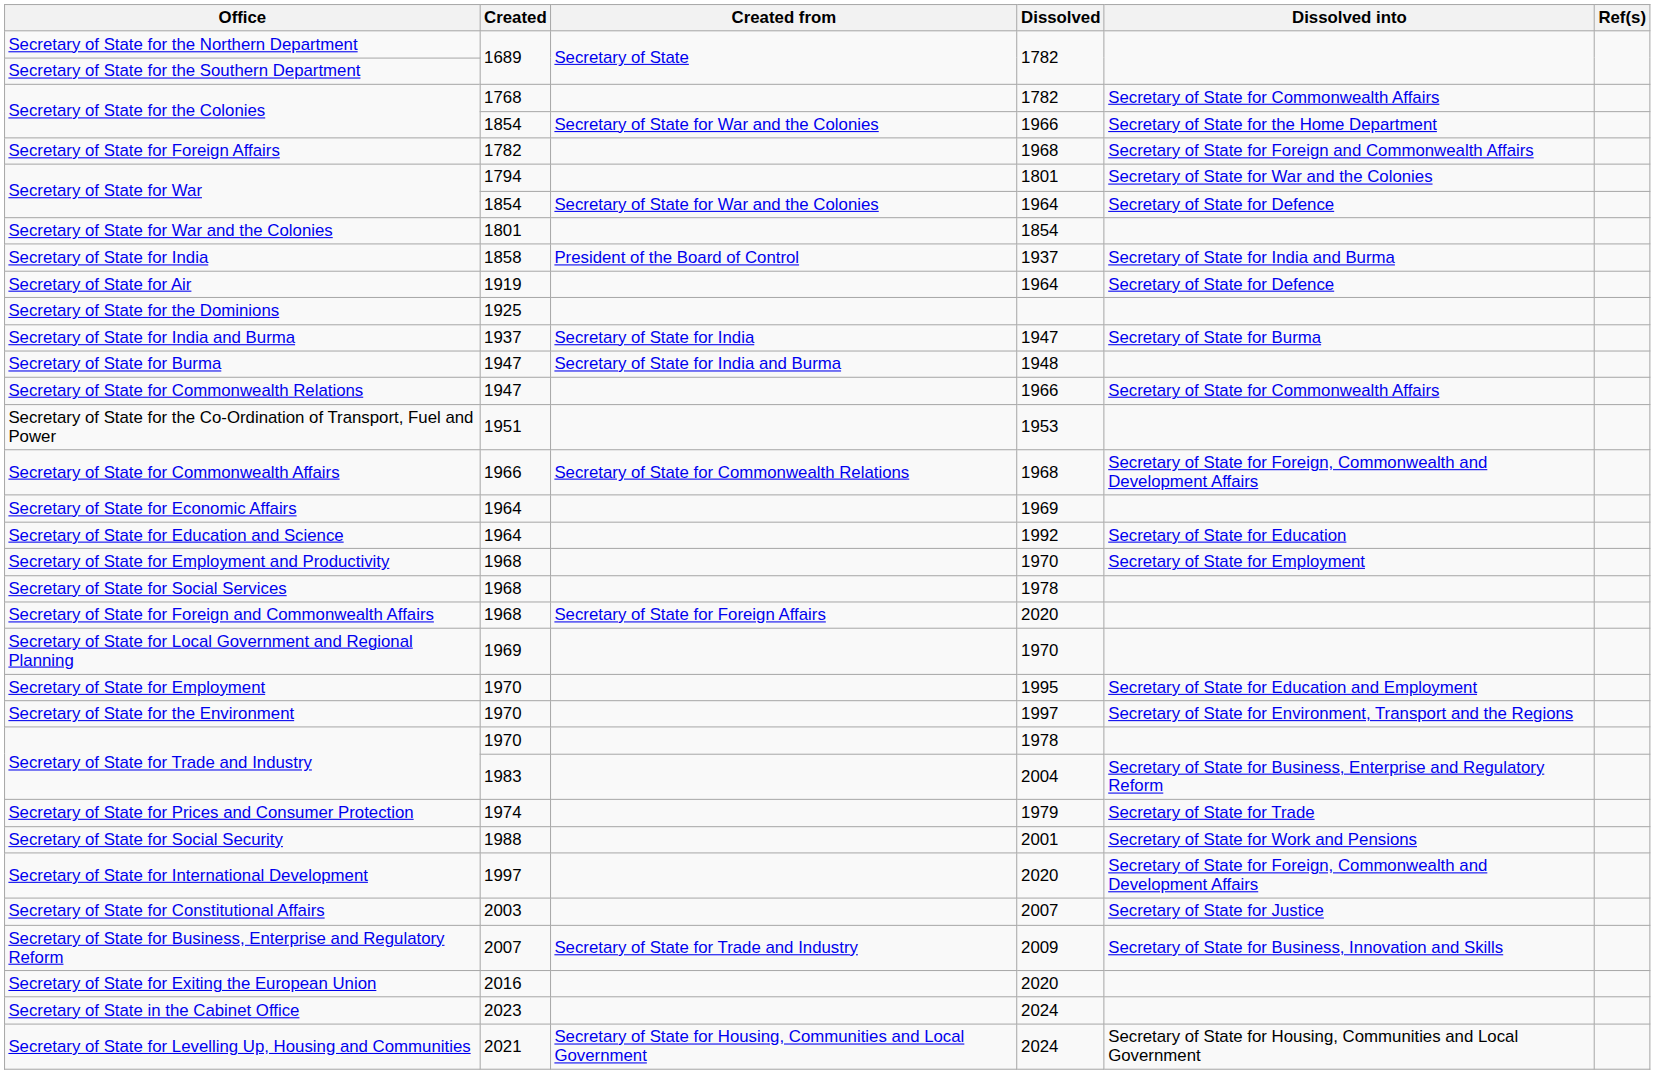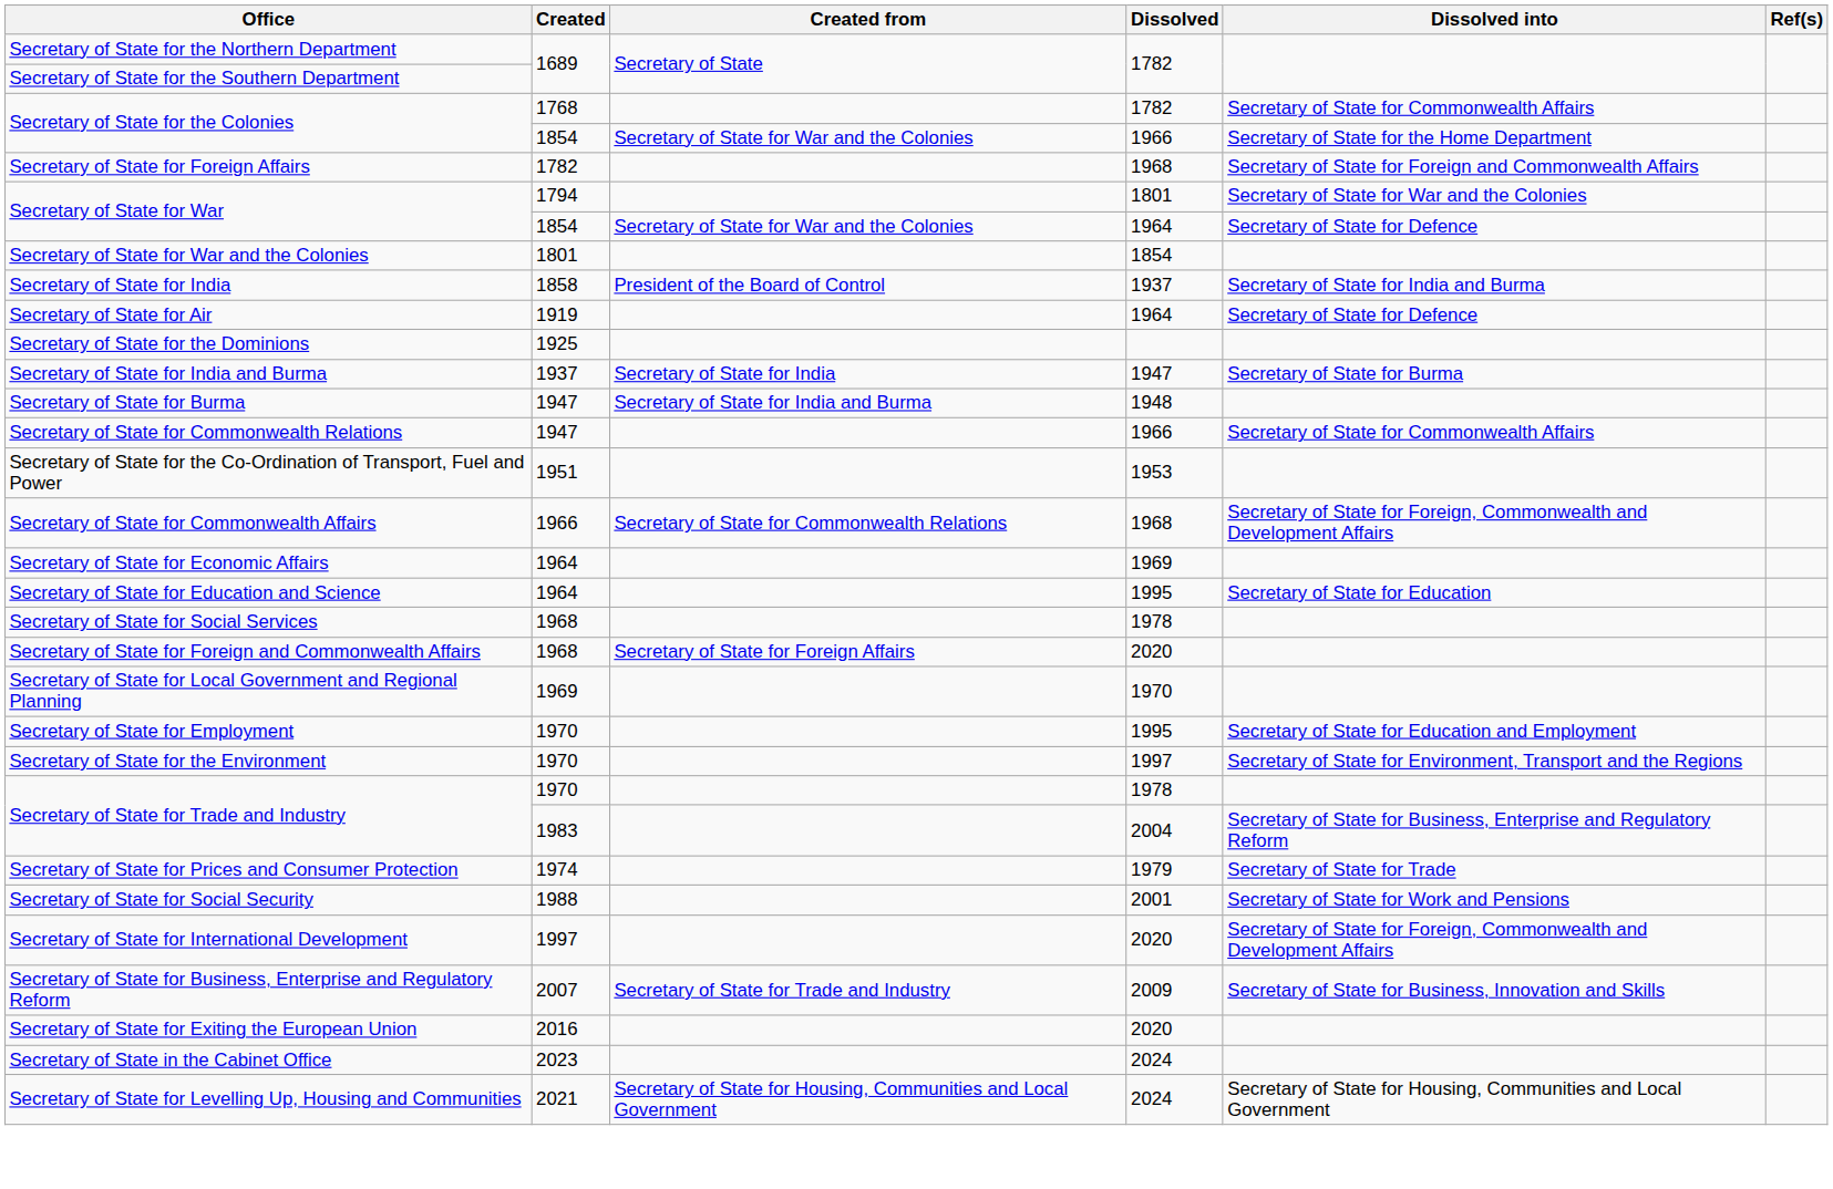 <table class="sortable wikitable">
 <tr>
 <th>Office</th>
 <th>Created</th>
 <th>Created from</th>
 <th>Dissolved</th>
 <th>Dissolved into</th>
 <th>Ref(s)</th>
 </tr>
 <tr>
 <td><a href='#'>Secretary of State for the Northern Department</a></td>
 <td rowspan="2">1689</td>
 <td rowspan="2"><a href='#'>Secretary of State</a></td>
 <td rowspan="2">1782</td>
 <td rowspan="2"></td>
 <td rowspan="2"></td>
 </tr>
 <tr>
 <td><a href='#'>Secretary of State for the Southern Department</a></td>
 </tr>
 <tr>
 <td rowspan="2"><a href='#'>Secretary of State for the Colonies</a></td>
 <td>1768</td>
 <td></td>
 <td>1782</td>
 <td><a href='#'>Secretary of State for Commonwealth Affairs</a></td>
 <td></td>
 </tr>
 <tr>
 <td>1854</td>
 <td><a href='#'>Secretary of State for War and the Colonies</a></td>
 <td>1966</td>
 <td><a href='#'>Secretary of State for the Home Department</a></td>
 <td></td>
 </tr>
 <tr>
 <td><a href='#'>Secretary of State for Foreign Affairs</a></td>
 <td>1782</td>
 <td></td>
 <td>1968</td>
 <td><a href='#'>Secretary of State for Foreign and Commonwealth Affairs</a></td>
 <td></td>
 </tr>
 <tr>
 <td rowspan="2"><a href='#'>Secretary of State for War</a></td>
 <td>1794</td>
 <td></td>
 <td>1801</td>
 <td><a href='#'>Secretary of State for War and the Colonies</a></td>
 <td></td>
 </tr>
 <tr>
 <td>1854</td>
 <td><a href='#'>Secretary of State for War and the Colonies</a></td>
 <td>1964</td>
 <td><a href='#'>Secretary of State for Defence</a></td>
 <td></td>
 </tr>
 <tr>
 <td><a href='#'>Secretary of State for War and the Colonies</a></td>
 <td>1801</td>
 <td></td>
 <td>1854</td>
 <td></td>
 <td></td>
 </tr>
 <tr>
 <td><a href='#'>Secretary of State for India</a></td>
 <td>1858</td>
 <td><a href='#'>President of the Board of Control</a></td>
 <td>1937</td>
 <td><a href='#'>Secretary of State for India and Burma</a></td>
 <td></td>
 </tr>
 <tr>
 <td><a href='#'>Secretary of State for Air</a></td>
 <td>1919</td>
 <td></td>
 <td>1964</td>
 <td><a href='#'>Secretary of State for Defence</a></td>
 <td></td>
 </tr>
 <tr>
 <td><a href='#'>Secretary of State for the Dominions</a></td>
 <td>1925</td>
 <td></td>
 <td></td>
 <td></td>
 <td></td>
 </tr>
 <tr>
 <td><a href='#'>Secretary of State for India and Burma</a></td>
 <td>1937</td>
 <td><a href='#'>Secretary of State for India</a></td>
 <td>1947</td>
 <td><a href='#'>Secretary of State for Burma</a></td>
 <td></td>
 </tr>
 <tr>
 <td><a href='#'>Secretary of State for Burma</a></td>
 <td>1947</td>
 <td><a href='#'>Secretary of State for India and Burma</a></td>
 <td>1948</td>
 <td></td>
 <td></td>
 </tr>
 <tr>
 <td><a href='#'>Secretary of State for Commonwealth Relations</a></td>
 <td>1947</td>
 <td></td>
 <td>1966</td>
 <td><a href='#'>Secretary of State for Commonwealth Affairs</a></td>
 <td></td>
 </tr>
 <tr>
 <td>Secretary of State for the Co-Ordination of Transport, Fuel and Power</td>
 <td>1951</td>
 <td></td>
 <td>1953</td>
 <td></td>
 <td></td>
 </tr>
 <tr>
 <td><a href='#'>Secretary of State for Commonwealth Affairs</a></td>
 <td>1966</td>
 <td><a href='#'>Secretary of State for Commonwealth Relations</a></td>
 <td>1968</td>
 <td><a href='#'>Secretary of State for Foreign, Commonwealth and Development Affairs</a></td>
 <td></td>
 </tr>
 <tr>
 <td><a href='#'>Secretary of State for Economic Affairs</a></td>
 <td>1964</td>
 <td></td>
 <td>1969</td>
 <td></td>
 <td></td>
 </tr>
 <tr>
 <td><a href='#'>Secretary of State for Education and Science</a></td>
 <td>1964</td>
 <td></td>
-<td>1992</td>
+<td>1995</td>
 <td><a href='#'>Secretary of State for Education</a></td>
-<td></td>
-</tr>
-<tr>
-<td><a href='#'>Secretary of State for Employment and Productivity</a></td>
-<td>1968</td>
-<td></td>
-<td>1970</td>
-<td><a href='#'>Secretary of State for Employment</a></td>
 <td></td>
 </tr>
 <tr>
 <td><a href='#'>Secretary of State for Social Services</a></td>
 <td>1968</td>
 <td></td>
 <td>1978</td>
 <td></td>
 <td></td>
 </tr>
 <tr>
 <td><a href='#'>Secretary of State for Foreign and Commonwealth Affairs</a></td>
 <td>1968</td>
 <td><a href='#'>Secretary of State for Foreign Affairs</a></td>
 <td>2020</td>
 <td></td>
 <td></td>
 </tr>
 <tr>
 <td><a href='#'>Secretary of State for Local Government and Regional Planning</a></td>
 <td>1969</td>
 <td></td>
 <td>1970</td>
 <td></td>
 <td></td>
 </tr>
 <tr>
 <td><a href='#'>Secretary of State for Employment</a></td>
 <td>1970</td>
 <td></td>
 <td>1995</td>
 <td><a href='#'>Secretary of State for Education and Employment</a></td>
 <td></td>
 </tr>
 <tr>
 <td><a href='#'>Secretary of State for the Environment</a></td>
 <td>1970</td>
 <td></td>
 <td>1997</td>
 <td><a href='#'>Secretary of State for Environment, Transport and the Regions</a></td>
 <td></td>
 </tr>
 <tr>
 <td rowspan="2"><a href='#'>Secretary of State for Trade and Industry</a></td>
 <td>1970</td>
 <td></td>
 <td>1978</td>
 <td></td>
 <td></td>
 </tr>
 <tr>
 <td>1983</td>
 <td></td>
 <td>2004</td>
 <td><a href='#'>Secretary of State for Business, Enterprise and Regulatory Reform</a></td>
 <td></td>
 </tr>
 <tr>
 <td><a href='#'>Secretary of State for Prices and Consumer Protection</a></td>
 <td>1974</td>
 <td></td>
 <td>1979</td>
 <td><a href='#'>Secretary of State for Trade</a></td>
 <td></td>
 </tr>
 <tr>
 <td><a href='#'>Secretary of State for Social Security</a></td>
 <td>1988</td>
 <td></td>
 <td>2001</td>
 <td><a href='#'>Secretary of State for Work and Pensions</a></td>
 <td></td>
 </tr>
 <tr>
 <td><a href='#'>Secretary of State for International Development</a></td>
 <td>1997</td>
 <td></td>
 <td>2020</td>
 <td><a href='#'>Secretary of State for Foreign, Commonwealth and Development Affairs</a></td>
 <td></td>
 </tr>
 <tr>
-<td><a href='#'>Secretary of State for Constitutional Affairs</a></td>
-<td>2003</td>
-<td></td>
-<td>2007</td>
-<td><a href='#'>Secretary of State for Justice</a></td>
-<td></td>
-</tr>
-<tr>
 <td><a href='#'>Secretary of State for Business, Enterprise and Regulatory Reform</a></td>
 <td>2007</td>
 <td><a href='#'>Secretary of State for Trade and Industry</a></td>
 <td>2009</td>
 <td><a href='#'>Secretary of State for Business, Innovation and Skills</a></td>
 <td></td>
 </tr>
 <tr>
 <td><a href='#'>Secretary of State for Exiting the European Union</a></td>
 <td>2016</td>
 <td></td>
 <td>2020</td>
 <td></td>
 <td></td>
 </tr>
 <tr>
 <td><a href='#'>Secretary of State in the Cabinet Office</a></td>
 <td>2023</td>
 <td></td>
 <td>2024</td>
 <td></td>
 <td></td>
 </tr>
 <tr>
 <td><a href='#'>Secretary of State for Levelling Up, Housing and Communities</a></td>
 <td>2021</td>
 <td><a href='#'>Secretary of State for Housing, Communities and Local Government</a></td>
 <td>2024</td>
 <td>Secretary of State for Housing, Communities and Local Government</td>
 <td></td>
 </tr>
 </table>
